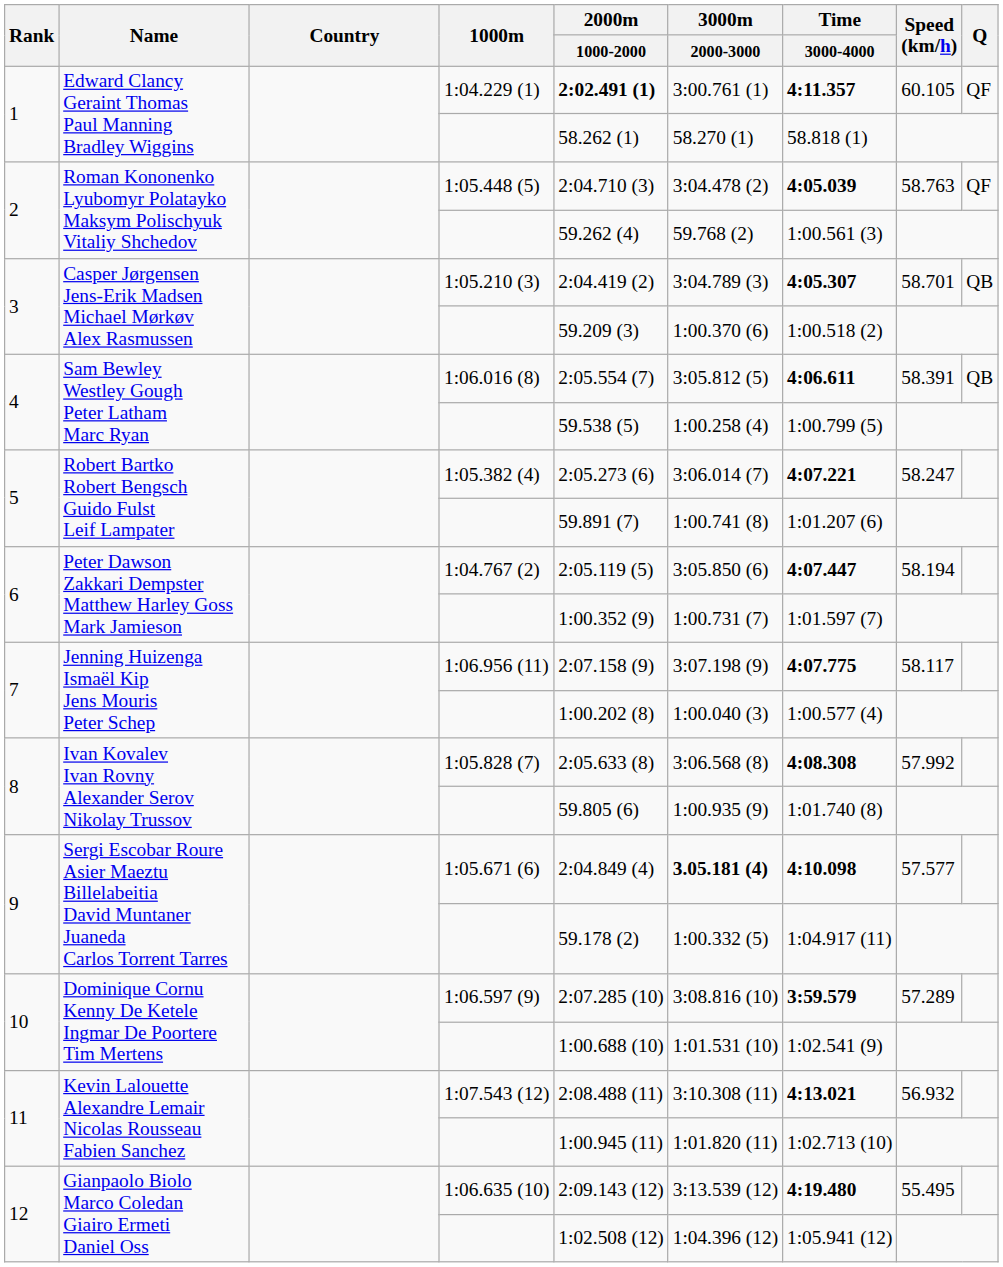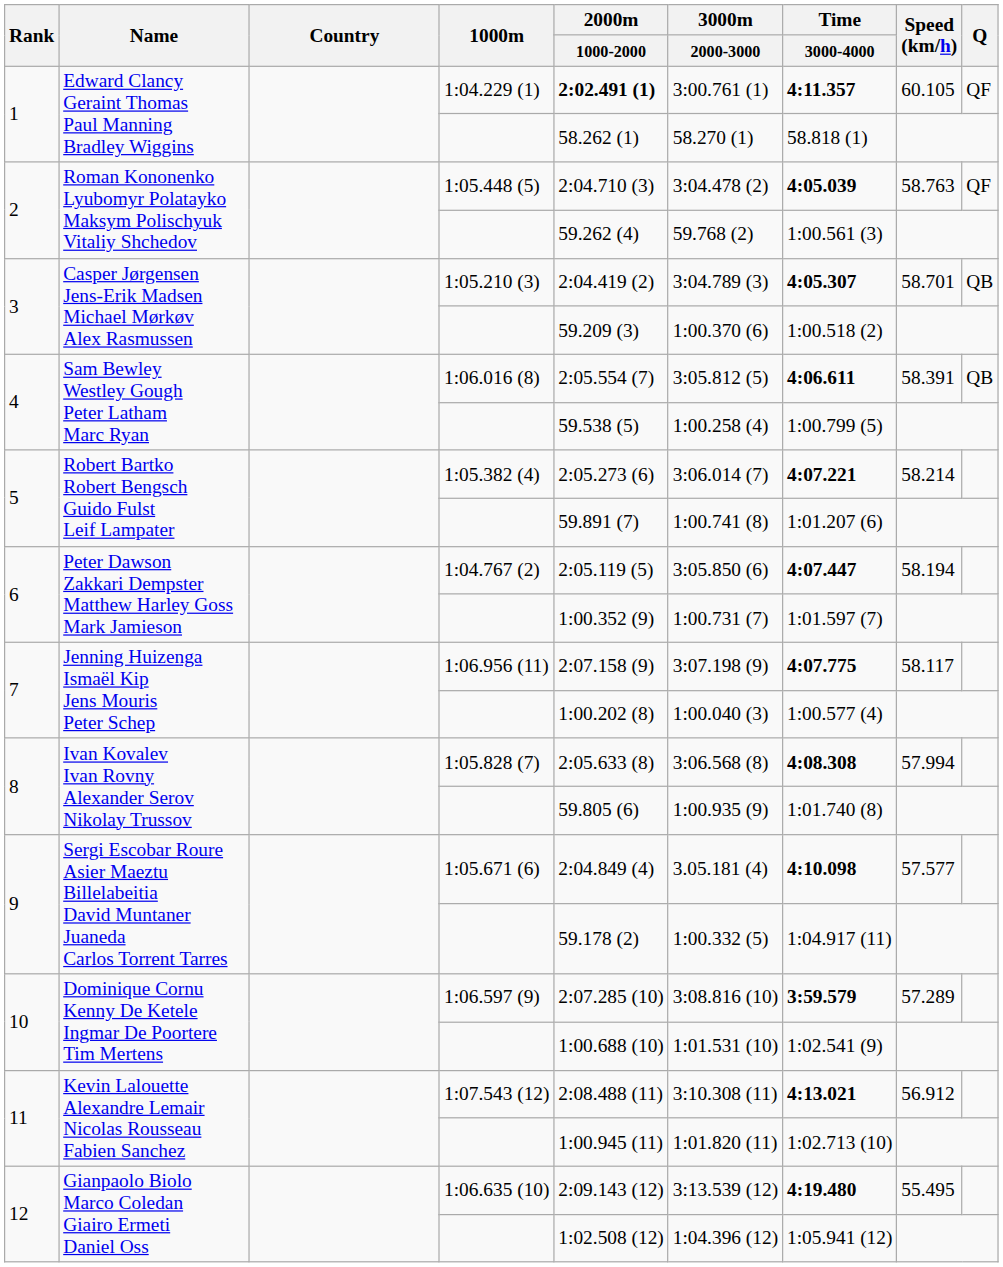 <table class="wikitable">
 <tr>
 <th rowspan=2 width=20>Rank</th>
 <th rowspan=2 width=150>Name</th>
 <th rowspan=2 width=150>Country</th>
 <th rowspan=2>1000m</th>
 <th>2000m</th>
 <th>3000m</th>
 <th>Time</th>
 <th rowspan=2>Speed<br>(km/<a href='#'>h</a>)</th>
 <th rowspan=2 width=20>Q</th>
 </tr>
 <tr>
 <th><small>1000-2000</small></th>
 <th><small>2000-3000</small></th>
 <th><small>3000-4000</small></th>
 </tr>
 <tr>
 <td rowspan=2>1</td>
 <td rowspan=2><a href='#'>Edward Clancy</a> <br> <a href='#'>Geraint Thomas</a> <br> <a href='#'>Paul Manning</a> <br> <a href='#'>Bradley Wiggins</a></td>
 <td rowspan=2></td>
 <td>1:04.229 (1)</td>
 <td><strong>2:02.491 (1)</strong></td>
 <td>3:00.761 (1)</td>
 <td><strong>4:11.357</strong></td>
 <td>60.105</td>
 <td>QF</td>
 </tr>
 <tr>
 <td></td>
 <td>58.262 (1)</td>
 <td>58.270 (1)</td>
 <td>58.818 (1)</td>
 <td colspan=2></td>
 </tr>
 <tr>
 <td rowspan=2>2</td>
 <td rowspan=2><a href='#'>Roman Kononenko</a> <br> <a href='#'>Lyubomyr Polatayko</a> <br> <a href='#'>Maksym Polischyuk</a> <br> <a href='#'>Vitaliy Shchedov</a></td>
 <td rowspan=2></td>
 <td>1:05.448 (5)</td>
 <td>2:04.710 (3)</td>
 <td>3:04.478 (2)</td>
 <td><strong>4:05.039</strong></td>
 <td>58.763</td>
 <td>QF</td>
 </tr>
 <tr>
 <td></td>
 <td>59.262 (4)</td>
 <td>59.768 (2)</td>
 <td>1:00.561 (3)</td>
 <td colspan=2></td>
 </tr>
 <tr>
 <td rowspan=2>3</td>
 <td rowspan=2><a href='#'>Casper Jørgensen</a> <br> <a href='#'>Jens-Erik Madsen</a> <br> <a href='#'>Michael Mørkøv</a> <br> <a href='#'>Alex Rasmussen</a></td>
 <td rowspan=2></td>
 <td>1:05.210 (3)</td>
 <td>2:04.419 (2)</td>
 <td>3:04.789 (3)</td>
 <td><strong>4:05.307</strong></td>
 <td>58.701</td>
 <td>QB</td>
 </tr>
 <tr>
 <td></td>
 <td>59.209 (3)</td>
 <td>1:00.370 (6)</td>
 <td>1:00.518 (2)</td>
 <td colspan=2></td>
 </tr>
 <tr>
 <td rowspan=2>4</td>
 <td rowspan=2><a href='#'>Sam Bewley</a> <br> <a href='#'>Westley Gough</a> <br> <a href='#'>Peter Latham</a> <br> <a href='#'>Marc Ryan</a></td>
 <td rowspan=2></td>
 <td>1:06.016 (8)</td>
 <td>2:05.554 (7)</td>
 <td>3:05.812 (5)</td>
 <td><strong>4:06.611</strong></td>
 <td>58.391</td>
 <td>QB</td>
 </tr>
 <tr>
 <td></td>
 <td>59.538 (5)</td>
 <td>1:00.258 (4)</td>
 <td>1:00.799 (5)</td>
 <td colspan=2></td>
 </tr>
 <tr>
 <td rowspan=2>5</td>
 <td rowspan=2><a href='#'>Robert Bartko</a> <br> <a href='#'>Robert Bengsch</a> <br> <a href='#'>Guido Fulst</a> <br> <a href='#'>Leif Lampater</a></td>
 <td rowspan=2></td>
 <td>1:05.382 (4)</td>
 <td>2:05.273 (6)</td>
 <td>3:06.014 (7)</td>
 <td><strong>4:07.221</strong></td>
-<td>58.247</td>
+<td>58.214</td>
 <td></td>
 </tr>
 <tr>
 <td></td>
 <td>59.891 (7)</td>
 <td>1:00.741 (8)</td>
 <td>1:01.207 (6)</td>
 <td colspan=2></td>
 </tr>
 <tr>
 <td rowspan=2>6</td>
 <td rowspan=2><a href='#'>Peter Dawson</a> <br> <a href='#'>Zakkari Dempster</a> <br> <a href='#'>Matthew Harley Goss</a> <br> <a href='#'>Mark Jamieson</a></td>
 <td rowspan=2></td>
 <td>1:04.767 (2)</td>
 <td>2:05.119 (5)</td>
 <td>3:05.850 (6)</td>
 <td><strong>4:07.447</strong></td>
 <td>58.194</td>
 <td></td>
 </tr>
 <tr>
 <td></td>
 <td>1:00.352 (9)</td>
 <td>1:00.731 (7)</td>
 <td>1:01.597 (7)</td>
 <td colspan=2></td>
 </tr>
 <tr>
 <td rowspan=2>7</td>
 <td rowspan=2><a href='#'>Jenning Huizenga</a> <br> <a href='#'>Ismaël Kip</a> <br> <a href='#'>Jens Mouris</a> <br> <a href='#'>Peter Schep</a></td>
 <td rowspan=2></td>
 <td>1:06.956 (11)</td>
 <td>2:07.158 (9)</td>
 <td>3:07.198 (9)</td>
 <td><strong>4:07.775</strong></td>
 <td>58.117</td>
 <td></td>
 </tr>
 <tr>
 <td></td>
 <td>1:00.202 (8)</td>
 <td>1:00.040 (3)</td>
 <td>1:00.577 (4)</td>
 <td colspan=2></td>
 </tr>
 <tr>
 <td rowspan=2>8</td>
 <td rowspan=2><a href='#'>Ivan Kovalev</a> <br> <a href='#'>Ivan Rovny</a> <br> <a href='#'>Alexander Serov</a> <br> <a href='#'>Nikolay Trussov</a></td>
 <td rowspan=2></td>
 <td>1:05.828 (7)</td>
 <td>2:05.633 (8)</td>
 <td>3:06.568 (8)</td>
 <td><strong>4:08.308</strong></td>
-<td>57.992</td>
+<td>57.994</td>
 <td></td>
 </tr>
 <tr>
 <td></td>
 <td>59.805 (6)</td>
 <td>1:00.935 (9)</td>
 <td>1:01.740 (8)</td>
 <td colspan=2></td>
 </tr>
 <tr>
 <td rowspan=2>9</td>
 <td rowspan=2><a href='#'>Sergi Escobar Roure</a> <br> <a href='#'>Asier Maeztu Billelabeitia</a> <br> <a href='#'>David Muntaner Juaneda</a> <br> <a href='#'>Carlos Torrent Tarres</a></td>
 <td rowspan=2></td>
 <td>1:05.671 (6)</td>
 <td>2:04.849 (4)</td>
-<td><strong>3.05.181 (4)</strong></td>
+<td>3.05.181 (4)</td>
 <td><strong>4:10.098</strong></td>
 <td>57.577</td>
 <td></td>
 </tr>
 <tr>
 <td></td>
 <td>59.178 (2)</td>
 <td>1:00.332 (5)</td>
 <td>1:04.917 (11)</td>
 <td colspan=2></td>
 </tr>
 <tr>
 <td rowspan=2>10</td>
 <td rowspan=2><a href='#'>Dominique Cornu</a> <br> <a href='#'>Kenny De Ketele</a> <br> <a href='#'>Ingmar De Poortere</a> <br> <a href='#'>Tim Mertens</a></td>
 <td rowspan=2></td>
 <td>1:06.597 (9)</td>
 <td>2:07.285 (10)</td>
 <td>3:08.816 (10)</td>
 <td><strong>3:59.579</strong></td>
 <td>57.289</td>
 <td></td>
 </tr>
 <tr>
 <td></td>
 <td>1:00.688 (10)</td>
 <td>1:01.531 (10)</td>
 <td>1:02.541 (9)</td>
 <td colspan=2></td>
 </tr>
 <tr>
 <td rowspan=2>11</td>
 <td rowspan=2><a href='#'>Kevin Lalouette</a> <br> <a href='#'>Alexandre Lemair</a> <br> <a href='#'>Nicolas Rousseau</a> <br> <a href='#'>Fabien Sanchez</a></td>
 <td rowspan=2></td>
 <td>1:07.543 (12)</td>
 <td>2:08.488 (11)</td>
 <td>3:10.308 (11)</td>
 <td><strong>4:13.021</strong></td>
-<td>56.932</td>
+<td>56.912</td>
 <td></td>
 </tr>
 <tr>
 <td></td>
 <td>1:00.945 (11)</td>
 <td>1:01.820 (11)</td>
 <td>1:02.713 (10)</td>
 <td colspan=2></td>
 </tr>
 <tr>
 <td rowspan=2>12</td>
 <td rowspan=2><a href='#'>Gianpaolo Biolo</a> <br> <a href='#'>Marco Coledan</a> <br> <a href='#'>Giairo Ermeti</a> <br> <a href='#'>Daniel Oss</a></td>
 <td rowspan=2></td>
 <td>1:06.635 (10)</td>
 <td>2:09.143 (12)</td>
 <td>3:13.539 (12)</td>
 <td><strong>4:19.480</strong></td>
 <td>55.495</td>
 <td></td>
 </tr>
 <tr>
 <td></td>
 <td>1:02.508 (12)</td>
 <td>1:04.396 (12)</td>
 <td>1:05.941 (12)</td>
 <td colspan=2></td>
 </tr>
 </table>
